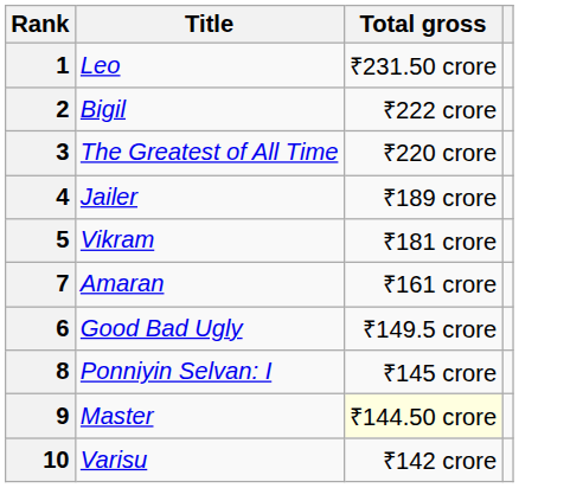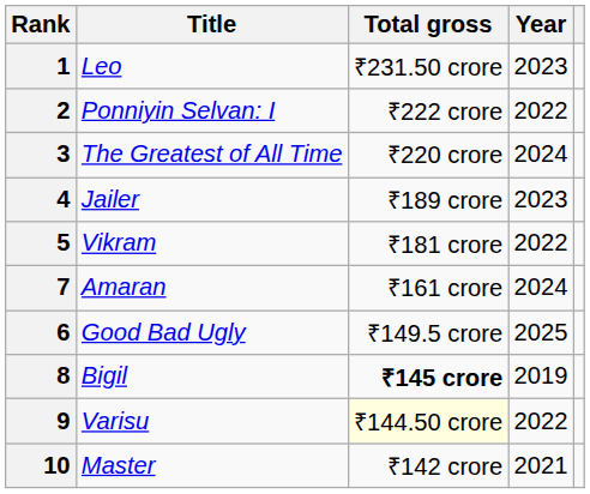 <table class="wikitable sortable plainrowheaders">
 <tr>
 <th scope="col">Rank</th>
 <th scope="col">Title</th>
 <th scope="col">Total gross</th>
+<th scope="col">Year</th>
 <th scope="col" class="unsortable"></th>
 </tr>
 <tr>
 <th scope="row" style="text-align:right">1</th>
 <td><em><a href='#'>Leo</a></em></td>
 <td align="right">₹231.50 crore</td>
+<td style="text-align:center;">2023</td>
 <td style="text-align:center;"></td>
 </tr>
 <tr>
 <th scope="row" style="text-align:right">2</th>
-<td><em><a href='#'>Bigil</a></em></td>
+<td><em><a href='#'>Ponniyin Selvan: I</a></em></td>
 <td align="right">₹222 crore</td>
+<td style="text-align:center;">2022</td>
 <td style="text-align:center;"></td>
 </tr>
 <tr>
 <th scope="row" style="text-align:right">3</th>
 <td><em><a href='#'>The Greatest of All Time</a></em></td>
 <td align="right">₹220 crore</td>
+<td style="text-align:center;">2024</td>
 <td style="text-align:center;"></td>
 </tr>
 <tr>
 <th scope="row" style="text-align:right">4</th>
 <td><em><a href='#'>Jailer</a></em></td>
 <td align="right">₹189 crore</td>
+<td style="text-align:center;">2023</td>
 <td style="text-align:center;"></td>
 </tr>
 <tr>
 <th scope="row" style="text-align:right">5</th>
 <td><em><a href='#'>Vikram</a></em></td>
 <td align="right">₹181 crore</td>
+<td style="text-align:center;">2022</td>
 <td style="text-align:center;"></td>
 </tr>
 <tr>
 <th scope="row" style="text-align:right">7</th>
 <td><em><a href='#'>Amaran</a></em></td>
 <td align="right">₹161 crore</td>
+<td style="text-align:center;">2024</td>
 <td style="text-align:center;"></td>
 </tr>
 <tr>
 <th scope="row" style="text-align:right">6</th>
 <td><a href='#'><em>Good Bad Ugly</em></a></td>
 <td align="right">₹149.5 crore</td>
+<td style="text-align:center;">2025</td>
 <td style="text-align:center;"></td>
 </tr>
 <tr>
 <th scope="row" style="text-align:right">8</th>
-<td><em><a href='#'>Ponniyin Selvan: I</a></em></td>
-<td align="right">₹145 crore</td>
+<td><em><a href='#'>Bigil</a></em></td>
+<td align="right"><strong>₹145 crore</strong></td>
+<td style="text-align:center;">2019</td>
 <td style="text-align:center;"></td>
 </tr>
 <tr>
 <th scope="row" style="text-align:right">9</th>
-<td><em><a href='#'>Master</a></em></td>
+<td><em><a href='#'>Varisu</a></em></td>
 <td align="right" style="background: lightyellow;">₹144.50 crore</td>
+<td style="text-align:center;">2022</td>
 <td style="text-align:center;"></td>
 </tr>
 <tr>
 <th scope="row" style="text-align:right">10</th>
-<td><em><a href='#'>Varisu</a></em></td>
+<td><em><a href='#'>Master</a></em></td>
 <td align="right">₹142 crore</td>
+<td style="text-align:center;">2021</td>
 <td style="text-align:center;"></td>
 </tr>
 </table>
